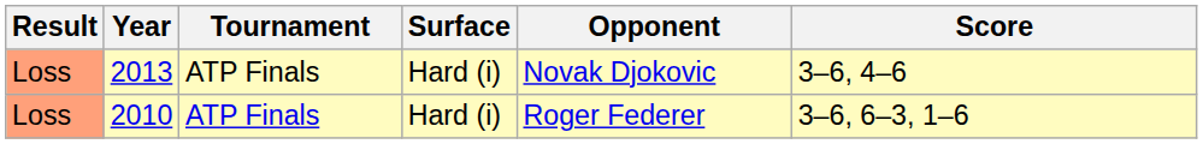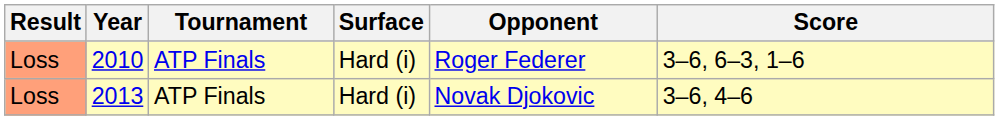 <table class="sortable wikitable">
 <tr>
 <th>Result</th>
 <th>Year</th>
 <th width=120>Tournament</th>
 <th>Surface</th>
 <th width=150>Opponent</th>
 <th width=225 class="unsortable">Score</th>
 </tr>
 <tr bgcolor=#fffcc>
 <td bgcolor=ffa07a>Loss</td>
+<td><a href='#'>2010</a></td>
+<td><a href='#'>ATP Finals</a></td>
+<td>Hard (i)</td>
+<td> <a href='#'>Roger Federer</a></td>
+<td>3–6, 6–3, 1–6</td>
+</tr>
+<tr bgcolor=#fffcc>
+<td bgcolor=ffa07a>Loss</td>
 <td><a href='#'>2013</a></td>
 <td>ATP Finals</td>
 <td>Hard (i)</td>
 <td> <a href='#'>Novak Djokovic</a></td>
 <td>3–6, 4–6</td>
 </tr>
-<tr bgcolor=#fffcc>
-<td bgcolor=ffa07a>Loss</td>
-<td><a href='#'>2010</a></td>
-<td><a href='#'>ATP Finals</a></td>
-<td>Hard (i)</td>
-<td> <a href='#'>Roger Federer</a></td>
-<td>3–6, 6–3, 1–6</td>
-</tr>
 </table>
